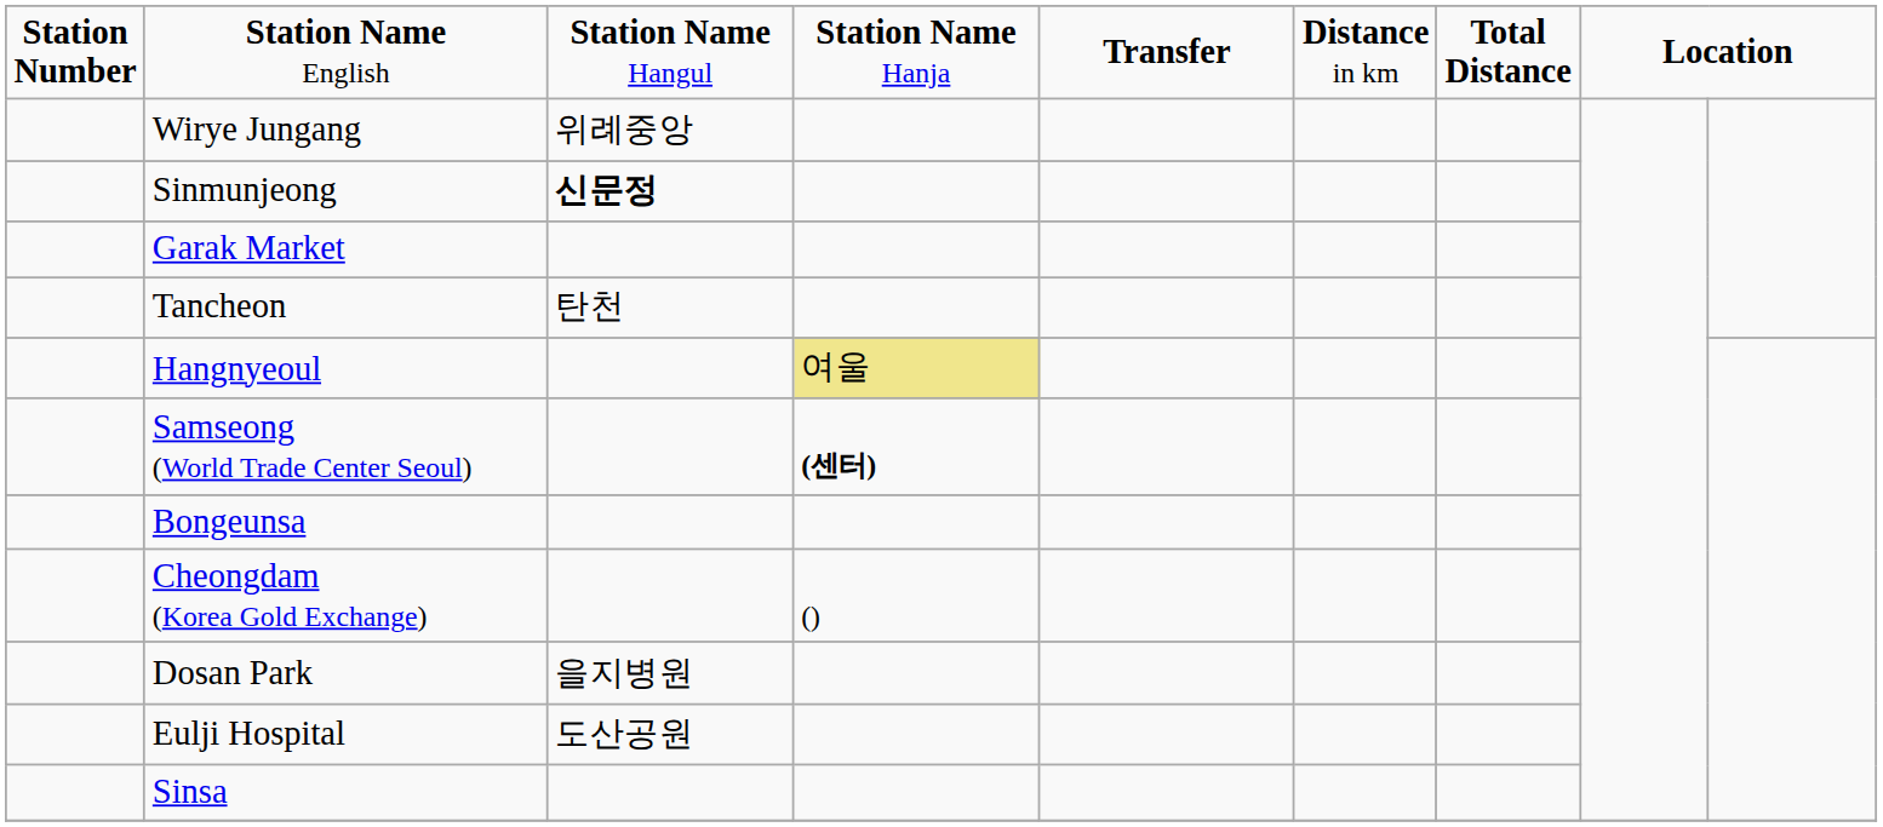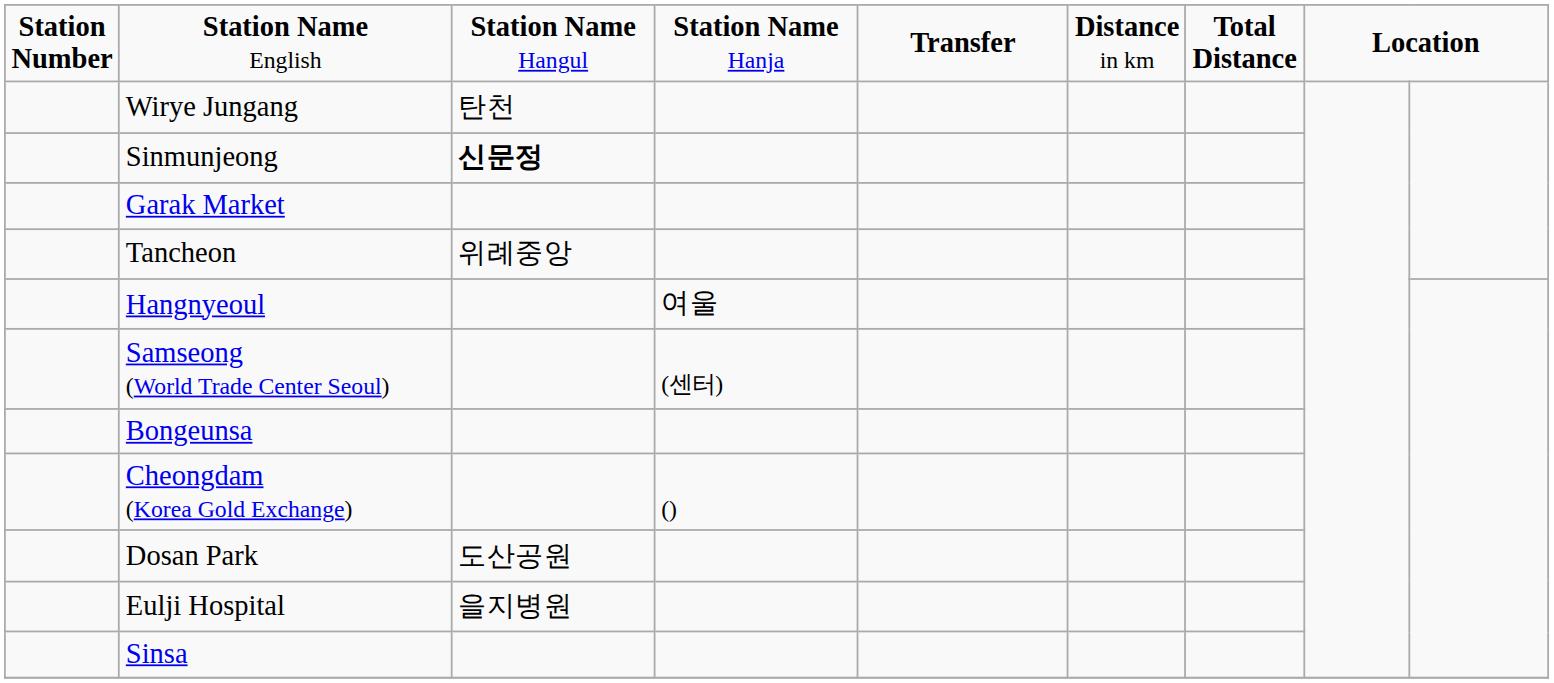 <table class="wikitable">
 <tr style="text-align:center;">
 <td><strong>Station<br>Number</strong></td>
 <td width = "250pt"><strong>Station Name</strong><br><small>English</small></td>
 <td width = "150pt"><strong>Station Name</strong><br><small><a href='#'>Hangul</a></small></td>
 <td width = "150pt"><strong>Station Name</strong><br><small><a href='#'>Hanja</a></small></td>
 <td width = "150pt"><strong>Transfer</strong></td>
 <td><strong>Distance</strong><br><small>in km</small></td>
 <td><strong>Total</strong><br><strong>Distance</strong></td>
 <td colspan = "3"><strong>Location</strong></td>
 </tr>
 <tr>
 <td></td>
 <td>Wirye Jungang</td>
-<td>위례중앙</td>
+<td>탄천</td>
 <td></td>
 <td></td>
 <td></td>
 <td></td>
 <td rowspan = "11" width = "75pt"></td>
 <td rowspan = "4" width = "100pt"></td>
 </tr>
 <tr>
 <td></td>
 <td>Sinmunjeong</td>
 <td><strong>신문정</strong></td>
 <td></td>
 <td></td>
 <td></td>
 <td></td>
 </tr>
 <tr>
 <td></td>
 <td><a href='#'>Garak Market</a></td>
 <td></td>
 <td></td>
 <td> </td>
 <td></td>
 <td></td>
 </tr>
 <tr>
 <td></td>
 <td>Tancheon</td>
-<td>탄천</td>
+<td>위례중앙</td>
 <td></td>
 <td></td>
 <td></td>
 <td></td>
 </tr>
 <tr>
 <td></td>
 <td><a href='#'>Hangnyeoul</a></td>
 <td></td>
-<td style="background: khaki;">여울</td>
+<td>여울</td>
 <td></td>
 <td></td>
 <td></td>
 <td rowspan = "7" width = "100pt"></td>
 </tr>
 <tr>
 <td></td>
 <td><a href='#'>Samseong</a> <br><small>(<a href='#'>World Trade Center Seoul</a>)</small></td>
 <td></td>
-<td><strong> <br><small>(센터)</small></strong></td>
+<td> <br><small>(센터)</small></td>
 <td></td>
 <td></td>
 <td></td>
 </tr>
 <tr>
 <td></td>
 <td><a href='#'>Bongeunsa</a></td>
 <td></td>
 <td></td>
 <td></td>
 <td></td>
 <td></td>
 </tr>
 <tr>
 <td></td>
 <td><a href='#'>Cheongdam</a> <br><small>(<a href='#'>Korea Gold Exchange</a>)</small></td>
 <td></td>
 <td> <br><small>()</small></td>
 <td></td>
 <td></td>
 <td></td>
 </tr>
 <tr>
 <td></td>
 <td>Dosan Park</td>
-<td>을지병원</td>
+<td>도산공원</td>
 <td></td>
 <td></td>
 <td></td>
 <td></td>
 </tr>
 <tr>
 <td></td>
 <td>Eulji Hospital</td>
-<td>도산공원</td>
+<td>을지병원</td>
 <td></td>
 <td></td>
 <td></td>
 <td></td>
 </tr>
 <tr>
 <td></td>
 <td><a href='#'>Sinsa</a></td>
 <td></td>
 <td></td>
 <td></td>
 <td></td>
 <td></td>
 </tr>
 <tr>
 </tr>
 <tr>
 </tr>
 </table>
